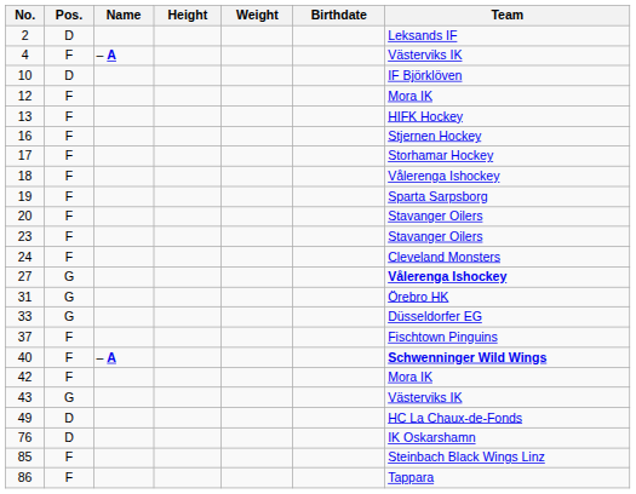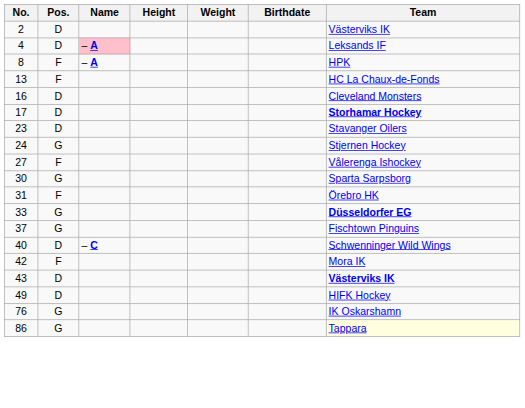 <table width="80%" class="wikitable sortable" style="font-size: 90%; text-align: center;">
 <tr>
 <th>No.</th>
 <th>Pos.</th>
 <th>Name</th>
 <th>Height</th>
 <th>Weight</th>
 <th>Birthdate</th>
 <th>Team</th>
 </tr>
 <tr>
 <td>2</td>
 <td>D</td>
 <td align=left></td>
 <td></td>
 <td></td>
 <td></td>
+<td style="text-align:left;"> <a href='#'>Västerviks IK</a></td>
+</tr>
+<tr>
+<td>4</td>
+<td>D</td>
+<td align=left style="background: pink;"> – <strong><a href='#'>A</a></strong></td>
+<td></td>
+<td></td>
+<td></td>
 <td style="text-align:left;"> <a href='#'>Leksands IF</a></td>
 </tr>
 <tr>
-<td>4</td>
+<td>8</td>
 <td>F</td>
 <td align=left> – <strong><a href='#'>A</a></strong></td>
 <td></td>
 <td></td>
 <td></td>
-<td style="text-align:left;"> <a href='#'>Västerviks IK</a></td>
-</tr>
-<tr>
-<td>10</td>
-<td>D</td>
-<td align=left></td>
-<td></td>
-<td></td>
-<td></td>
-<td style="text-align:left;"> <a href='#'>IF Björklöven</a></td>
-</tr>
-<tr>
-<td>12</td>
-<td>F</td>
-<td align=left></td>
-<td></td>
-<td></td>
-<td></td>
-<td style="text-align:left;"> <a href='#'>Mora IK</a></td>
+<td style="text-align:left;"> <a href='#'>HPK</a></td>
 </tr>
 <tr>
 <td>13</td>
 <td>F</td>
 <td align=left></td>
 <td></td>
 <td></td>
 <td></td>
-<td style="text-align:left;"> <a href='#'>HIFK Hockey</a></td>
+<td style="text-align:left;"> <a href='#'>HC La Chaux-de-Fonds</a></td>
 </tr>
 <tr>
 <td>16</td>
-<td>F</td>
+<td>D</td>
+<td align=left></td>
+<td></td>
+<td></td>
+<td></td>
+<td style="text-align:left;"> <a href='#'>Cleveland Monsters</a></td>
+</tr>
+<tr>
+<td>17</td>
+<td>D</td>
+<td align=left></td>
+<td></td>
+<td></td>
+<td></td>
+<td style="text-align:left;"><strong> <a href='#'>Storhamar Hockey</a></strong></td>
+</tr>
+<tr>
+<td>23</td>
+<td>D</td>
+<td align=left></td>
+<td></td>
+<td></td>
+<td></td>
+<td style="text-align:left;"> <a href='#'>Stavanger Oilers</a></td>
+</tr>
+<tr>
+<td>24</td>
+<td>G</td>
 <td align=left></td>
 <td></td>
 <td></td>
 <td></td>
 <td style="text-align:left;"> <a href='#'>Stjernen Hockey</a></td>
 </tr>
 <tr>
-<td>17</td>
-<td>F</td>
-<td align=left></td>
-<td></td>
-<td></td>
-<td></td>
-<td style="text-align:left;"> <a href='#'>Storhamar Hockey</a></td>
-</tr>
-<tr>
-<td>18</td>
+<td>27</td>
 <td>F</td>
 <td align=left></td>
 <td></td>
 <td></td>
 <td></td>
 <td style="text-align:left;"> <a href='#'>Vålerenga Ishockey</a></td>
 </tr>
 <tr>
-<td>19</td>
-<td>F</td>
+<td>30</td>
+<td>G</td>
 <td align=left></td>
 <td></td>
 <td></td>
 <td></td>
 <td style="text-align:left;"> <a href='#'>Sparta Sarpsborg</a></td>
 </tr>
 <tr>
-<td>20</td>
+<td>31</td>
 <td>F</td>
-<td align=left></td>
-<td></td>
-<td></td>
-<td></td>
-<td style="text-align:left;"> <a href='#'>Stavanger Oilers</a></td>
-</tr>
-<tr>
-<td>23</td>
-<td>F</td>
-<td align=left></td>
-<td></td>
-<td></td>
-<td></td>
-<td style="text-align:left;"> <a href='#'>Stavanger Oilers</a></td>
-</tr>
-<tr>
-<td>24</td>
-<td>F</td>
-<td align=left></td>
-<td></td>
-<td></td>
-<td></td>
-<td style="text-align:left;"> <a href='#'>Cleveland Monsters</a></td>
-</tr>
-<tr>
-<td>27</td>
-<td>G</td>
-<td align=left></td>
-<td></td>
-<td></td>
-<td></td>
-<td style="text-align:left;"><strong> <a href='#'>Vålerenga Ishockey</a></strong></td>
-</tr>
-<tr>
-<td>31</td>
-<td>G</td>
 <td align=left></td>
 <td></td>
 <td></td>
 <td></td>
 <td style="text-align:left;"> <a href='#'>Örebro HK</a></td>
 </tr>
 <tr>
 <td>33</td>
 <td>G</td>
 <td align=left></td>
 <td></td>
 <td></td>
 <td></td>
-<td style="text-align:left;"> <a href='#'>Düsseldorfer EG</a></td>
+<td style="text-align:left;"><strong> <a href='#'>Düsseldorfer EG</a></strong></td>
 </tr>
 <tr>
 <td>37</td>
-<td>F</td>
+<td>G</td>
 <td align=left></td>
 <td></td>
 <td></td>
 <td></td>
 <td style="text-align:left;"> <a href='#'>Fischtown Pinguins</a></td>
 </tr>
 <tr>
 <td>40</td>
-<td>F</td>
-<td align=left> – <strong><a href='#'>A</a></strong></td>
+<td>D</td>
+<td align=left> – <strong><a href='#'>C</a></strong></td>
 <td></td>
 <td></td>
 <td></td>
-<td style="text-align:left;"><strong> <a href='#'>Schwenninger Wild Wings</a></strong></td>
+<td style="text-align:left;"> <a href='#'>Schwenninger Wild Wings</a></td>
 </tr>
 <tr>
 <td>42</td>
 <td>F</td>
 <td align=left></td>
 <td></td>
 <td></td>
 <td></td>
 <td style="text-align:left;"> <a href='#'>Mora IK</a></td>
 </tr>
 <tr>
 <td>43</td>
-<td>G</td>
+<td>D</td>
 <td align=left></td>
 <td></td>
 <td></td>
 <td></td>
-<td style="text-align:left;"> <a href='#'>Västerviks IK</a></td>
+<td style="text-align:left;"><strong> <a href='#'>Västerviks IK</a></strong></td>
 </tr>
 <tr>
 <td>49</td>
 <td>D</td>
 <td align=left></td>
 <td></td>
 <td></td>
 <td></td>
-<td style="text-align:left;"> <a href='#'>HC La Chaux-de-Fonds</a></td>
+<td style="text-align:left;"> <a href='#'>HIFK Hockey</a></td>
 </tr>
 <tr>
 <td>76</td>
-<td>D</td>
+<td>G</td>
 <td align=left></td>
 <td></td>
 <td></td>
 <td></td>
 <td style="text-align:left;"> <a href='#'>IK Oskarshamn</a></td>
 </tr>
 <tr>
-<td>85</td>
-<td>F</td>
+<td>86</td>
+<td>G</td>
 <td align=left></td>
 <td></td>
 <td></td>
 <td></td>
-<td style="text-align:left;"> <a href='#'>Steinbach Black Wings Linz</a></td>
-</tr>
-<tr>
-<td>86</td>
-<td>F</td>
-<td align=left></td>
-<td></td>
-<td></td>
-<td></td>
-<td style="text-align:left;"> <a href='#'>Tappara</a></td>
+<td style="background: lightyellow; text-align:left;"> <a href='#'>Tappara</a></td>
 </tr>
 </table>
